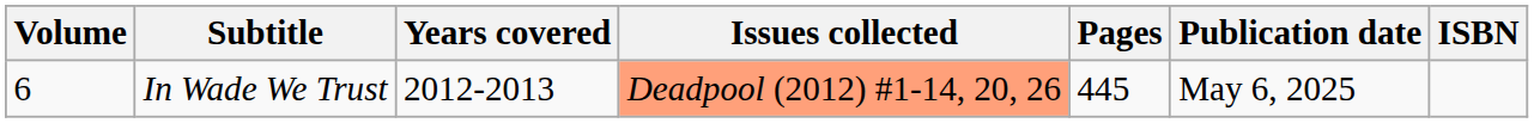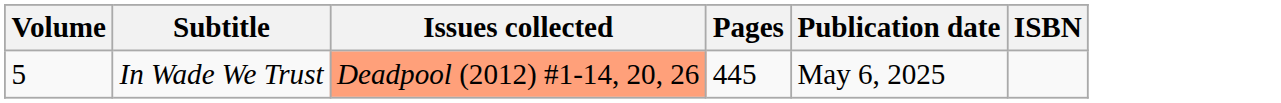 <table class="wikitable sortable">
 <tr>
 <th>Volume</th>
 <th>Subtitle</th>
-<th>Years covered</th>
 <th>Issues collected</th>
 <th>Pages</th>
 <th>Publication date</th>
 <th>ISBN</th>
 </tr>
 <tr>
-<td>6</td>
+<td>5</td>
 <td><em>In Wade We Trust</em></td>
-<td>2012-2013</td>
 <td style="background: lightsalmon;"><em>Deadpool</em> (2012) #1-14, 20, 26</td>
 <td>445</td>
 <td>May 6, 2025</td>
 <td></td>
 </tr>
 </table>
